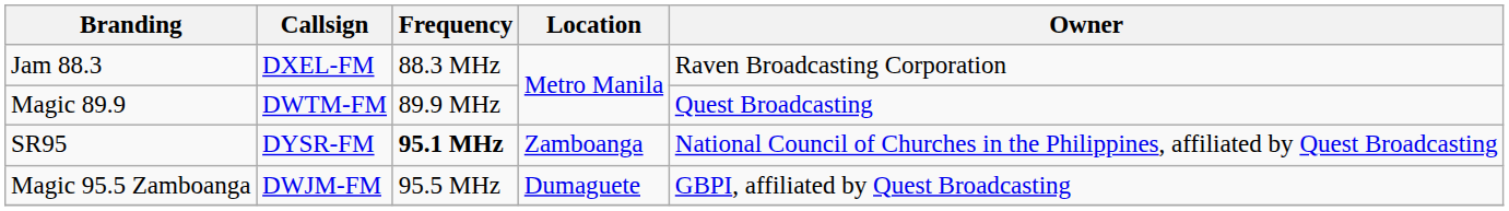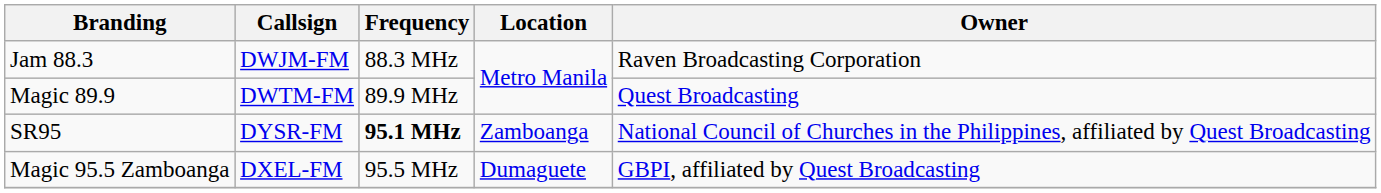 <table class="wikitable">
 <tr>
 <th>Branding</th>
 <th>Callsign</th>
 <th>Frequency</th>
 <th>Location</th>
 <th>Owner</th>
 </tr>
 <tr>
 <td>Jam 88.3</td>
-<td><a href='#'>DXEL-FM</a></td>
+<td><a href='#'>DWJM-FM</a></td>
 <td>88.3 MHz</td>
 <td rowspan=2><a href='#'>Metro Manila</a></td>
 <td>Raven Broadcasting Corporation</td>
 </tr>
 <tr>
 <td>Magic 89.9</td>
 <td><a href='#'>DWTM-FM</a></td>
 <td>89.9 MHz</td>
 <td><a href='#'>Quest Broadcasting</a></td>
 </tr>
 <tr>
 <td>SR95</td>
 <td><a href='#'>DYSR-FM</a></td>
 <td><strong>95.1 MHz</strong></td>
 <td><a href='#'>Zamboanga</a></td>
 <td><a href='#'>National Council of Churches in the Philippines</a>, affiliated by <a href='#'>Quest Broadcasting</a></td>
 </tr>
 <tr>
 <td>Magic 95.5 Zamboanga</td>
-<td><a href='#'>DWJM-FM</a></td>
+<td><a href='#'>DXEL-FM</a></td>
 <td>95.5 MHz</td>
 <td><a href='#'>Dumaguete</a></td>
 <td><a href='#'>GBPI</a>, affiliated by <a href='#'>Quest Broadcasting</a></td>
 </tr>
 <tr>
 </tr>
 </table>
